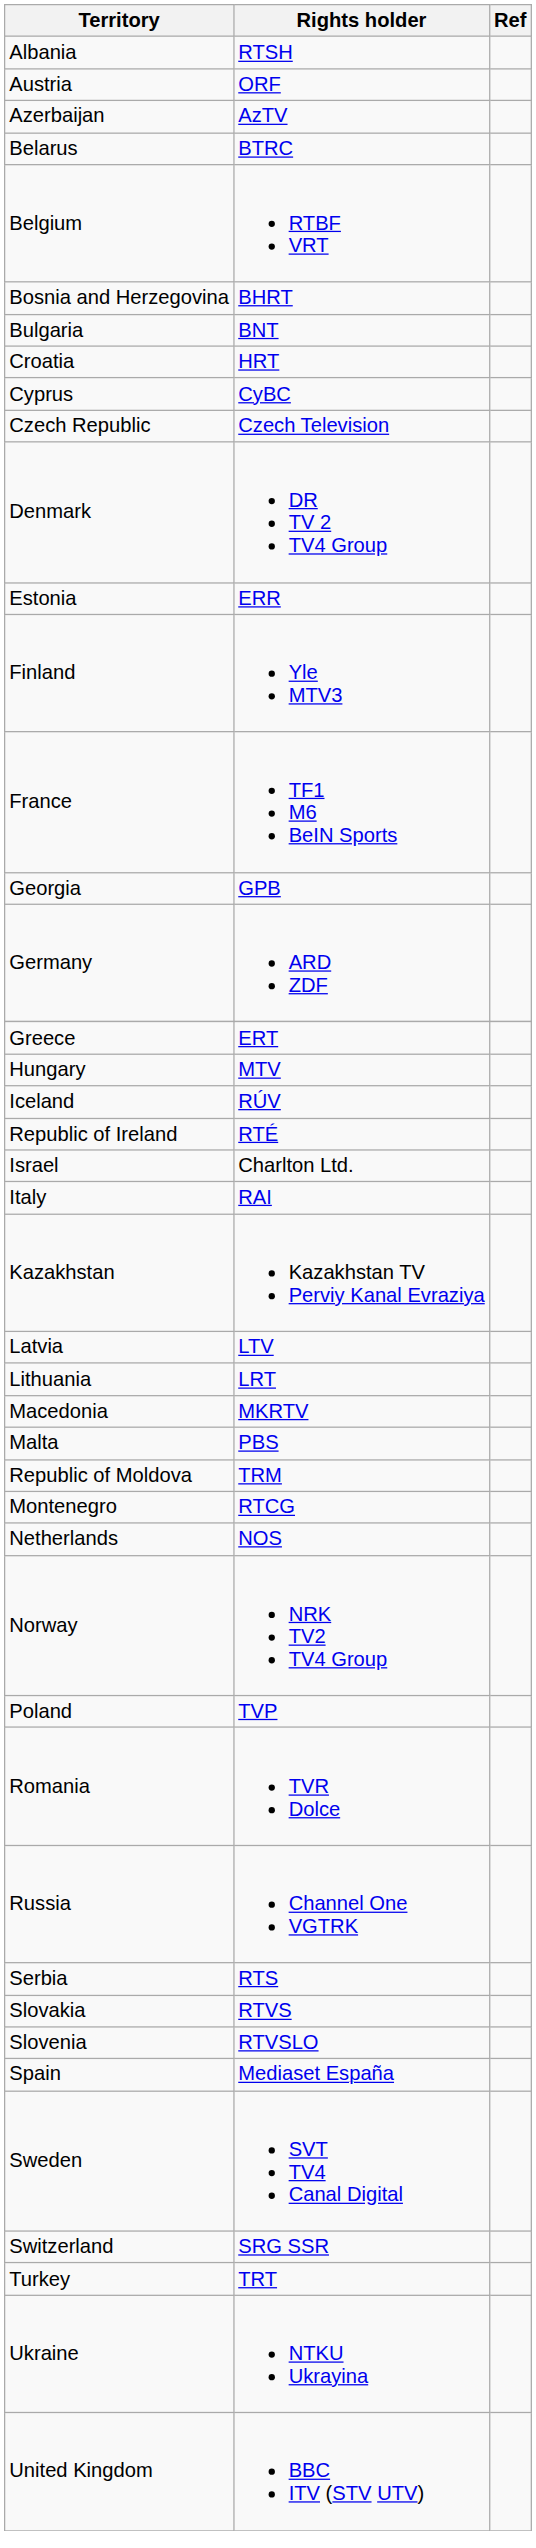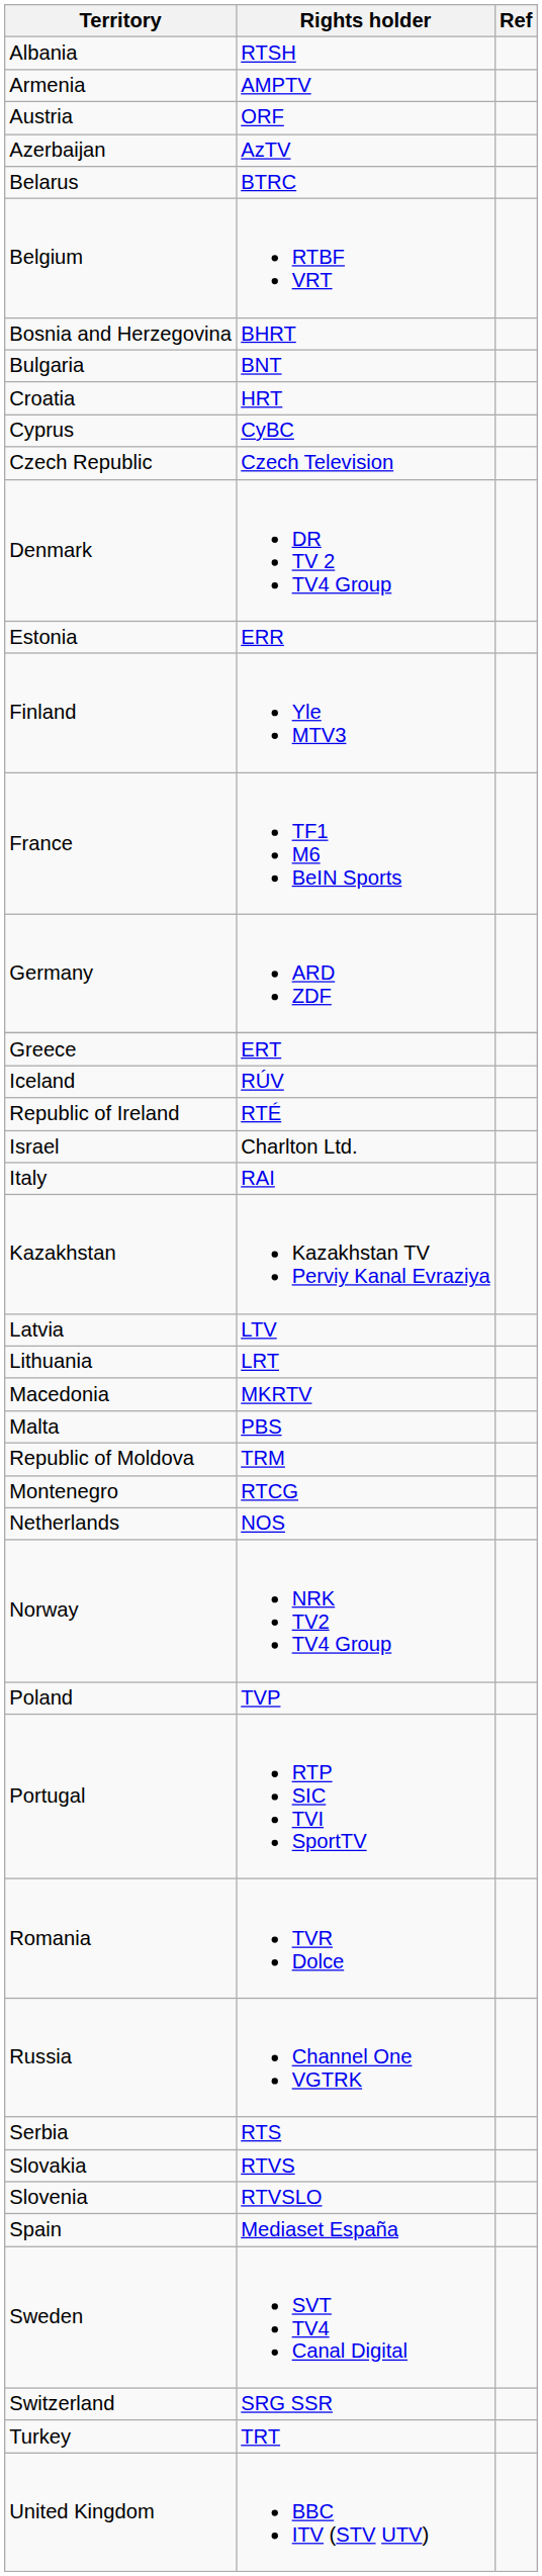 <table class="wikitable">
 <tr>
 <th>Territory</th>
 <th>Rights holder</th>
 <th>Ref</th>
 </tr>
 <tr>
 <td>Albania</td>
 <td><a href='#'>RTSH</a></td>
+<td></td>
+</tr>
+<tr>
+<td>Armenia</td>
+<td><a href='#'>AMPTV</a></td>
 <td></td>
 </tr>
 <tr>
 <td>Austria</td>
 <td><a href='#'>ORF</a></td>
 <td></td>
 </tr>
 <tr>
 <td>Azerbaijan</td>
 <td><a href='#'>AzTV</a></td>
 <td></td>
 </tr>
 <tr>
 <td>Belarus</td>
 <td><a href='#'>BTRC</a></td>
 <td></td>
 </tr>
 <tr>
 <td>Belgium</td>
 <td><br><ul><li><a href='#'>RTBF</a></li><li><a href='#'>VRT</a></li></ul></td>
 <td></td>
 </tr>
 <tr>
 <td>Bosnia and Herzegovina</td>
 <td><a href='#'>BHRT</a></td>
 <td></td>
 </tr>
 <tr>
 <td>Bulgaria</td>
 <td><a href='#'>BNT</a></td>
 <td></td>
 </tr>
 <tr>
 <td>Croatia</td>
 <td><a href='#'>HRT</a></td>
 <td></td>
 </tr>
 <tr>
 <td>Cyprus</td>
 <td><a href='#'>CyBC</a></td>
 <td></td>
 </tr>
 <tr>
 <td>Czech Republic</td>
 <td><a href='#'>Czech Television</a></td>
 <td></td>
 </tr>
 <tr>
 <td>Denmark</td>
 <td><br><ul><li><a href='#'>DR</a></li><li><a href='#'>TV 2</a></li><li><a href='#'>TV4 Group</a></li></ul></td>
 <td></td>
 </tr>
 <tr>
 <td>Estonia</td>
 <td><a href='#'>ERR</a></td>
 <td></td>
 </tr>
 <tr>
 <td>Finland</td>
 <td><br><ul><li><a href='#'>Yle</a></li><li><a href='#'>MTV3</a></li></ul></td>
 <td></td>
 </tr>
 <tr>
 <td>France</td>
 <td><br><ul><li><a href='#'>TF1</a></li><li><a href='#'>M6</a></li><li><a href='#'>BeIN Sports</a></li></ul></td>
 <td></td>
 </tr>
 <tr>
-<td>Georgia</td>
-<td><a href='#'>GPB</a></td>
-<td></td>
-</tr>
-<tr>
 <td>Germany</td>
 <td><br><ul><li><a href='#'>ARD</a></li><li><a href='#'>ZDF</a></li></ul></td>
 <td></td>
 </tr>
 <tr>
 </tr>
 <tr>
 <td>Greece</td>
 <td><a href='#'>ERT</a></td>
-<td></td>
-</tr>
-<tr>
-<td>Hungary</td>
-<td><a href='#'>MTV</a></td>
 <td></td>
 </tr>
 <tr>
 <td>Iceland</td>
 <td><a href='#'>RÚV</a></td>
 <td></td>
 </tr>
 <tr>
 <td>Republic of Ireland</td>
 <td><a href='#'>RTÉ</a></td>
 <td></td>
 </tr>
 <tr>
 <td>Israel</td>
 <td>Charlton Ltd.</td>
 <td></td>
 </tr>
 <tr>
 <td>Italy</td>
 <td><a href='#'>RAI</a></td>
 <td></td>
 </tr>
 <tr>
 <td>Kazakhstan</td>
 <td><br><ul><li>Kazakhstan TV</li><li><a href='#'>Perviy Kanal Evraziya</a></li></ul></td>
 <td></td>
 </tr>
 <tr>
 <td>Latvia</td>
 <td><a href='#'>LTV</a></td>
 <td></td>
 </tr>
 <tr>
 <td>Lithuania</td>
 <td><a href='#'>LRT</a></td>
 <td></td>
 </tr>
 <tr>
 <td>Macedonia</td>
 <td><a href='#'>MKRTV</a></td>
 <td></td>
 </tr>
 <tr>
 <td>Malta</td>
 <td><a href='#'>PBS</a></td>
 <td></td>
 </tr>
 <tr>
 <td>Republic of Moldova</td>
 <td><a href='#'>TRM</a></td>
 <td></td>
 </tr>
 <tr>
 <td>Montenegro</td>
 <td><a href='#'>RTCG</a></td>
 <td></td>
 </tr>
 <tr>
 <td>Netherlands</td>
 <td><a href='#'>NOS</a></td>
 <td></td>
 </tr>
 <tr>
 <td>Norway</td>
 <td><br><ul><li><a href='#'>NRK</a></li><li><a href='#'>TV2</a></li><li><a href='#'>TV4 Group</a></li></ul></td>
 <td></td>
 </tr>
 <tr>
 <td>Poland</td>
 <td><a href='#'>TVP</a></td>
 <td></td>
 </tr>
 <tr>
+<td>Portugal</td>
+<td><br><ul><li><a href='#'>RTP</a></li><li><a href='#'>SIC</a></li><li><a href='#'>TVI</a></li><li><a href='#'>SportTV</a></li></ul></td>
+<td></td>
+</tr>
+<tr>
 <td>Romania</td>
 <td><br><ul><li><a href='#'>TVR</a></li><li><a href='#'>Dolce</a></li></ul></td>
 <td></td>
 </tr>
 <tr>
 <td>Russia</td>
 <td><br><ul><li><a href='#'>Channel One</a></li><li><a href='#'>VGTRK</a></li></ul></td>
 <td></td>
 </tr>
 <tr>
 <td>Serbia</td>
 <td><a href='#'>RTS</a></td>
 <td></td>
 </tr>
 <tr>
 <td>Slovakia</td>
 <td><a href='#'>RTVS</a></td>
 <td></td>
 </tr>
 <tr>
 <td>Slovenia</td>
 <td><a href='#'>RTVSLO</a></td>
 <td></td>
 </tr>
 <tr>
 <td>Spain</td>
 <td><a href='#'>Mediaset España</a></td>
 <td></td>
 </tr>
 <tr>
 <td>Sweden</td>
 <td><br><ul><li><a href='#'>SVT</a></li><li><a href='#'>TV4</a></li><li><a href='#'>Canal Digital</a></li></ul></td>
 <td></td>
 </tr>
 <tr>
 <td>Switzerland</td>
 <td><a href='#'>SRG SSR</a></td>
 <td></td>
 </tr>
 <tr>
 <td>Turkey</td>
 <td><a href='#'>TRT</a></td>
 <td></td>
 </tr>
 <tr>
-<td>Ukraine</td>
-<td><br><ul><li><a href='#'>NTKU</a></li><li><a href='#'>Ukrayina</a></li></ul></td>
-<td></td>
-</tr>
-<tr>
 <td>United Kingdom</td>
 <td><br><ul><li><a href='#'>BBC</a></li><li><a href='#'>ITV</a> (<a href='#'>STV</a> <a href='#'>UTV</a>)</li></ul></td>
 <td></td>
 </tr>
 </table>
